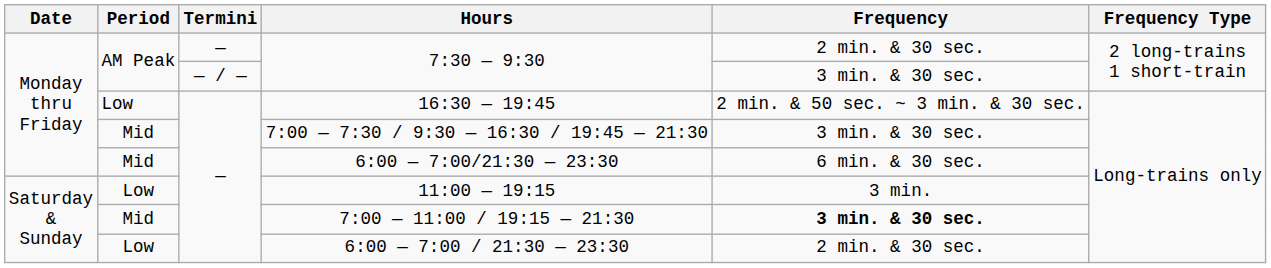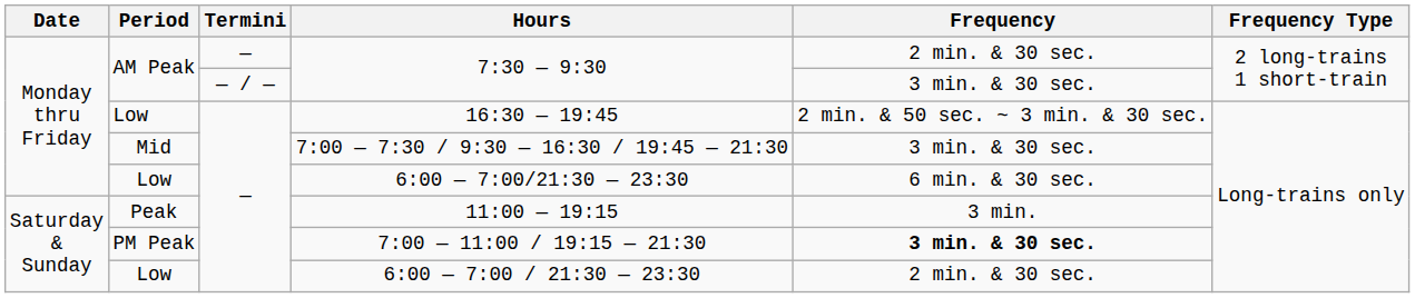 <table class="wikitable">
 <tr>
 <th>Date</th>
 <th>Period</th>
 <th>Termini</th>
 <th>Hours</th>
 <th>Frequency</th>
 <th>Frequency Type</th>
 </tr>
 <tr>
 <td style="text-align:center;" rowspan="5">Monday<br>thru<br>Friday</td>
 <td style="text-align:center;" rowspan="2">AM Peak</td>
 <td style="text-align:center;">—</td>
 <td style="text-align:center;" rowspan="2">7:30 — 9:30</td>
 <td style="text-align:center;">2 min. & 30 sec.</td>
 <td style="text-align:center;" rowspan="2">2 long-trains<br>1 short-train</td>
 </tr>
 <tr>
 <td style="text-align:center;">— / —</td>
 <td style="text-align:center;">3 min. & 30 sec.</td>
 </tr>
 <tr>
 <td>Low</td>
 <td style="text-align:center;" rowspan="6">—</td>
 <td style="text-align:center;">16:30 — 19:45</td>
 <td style="text-align:center;">2 min. & 50 sec. ~ 3 min. & 30 sec.</td>
 <td style="text-align:center;" rowspan="6">Long-trains only</td>
 </tr>
 <tr style="text-align:center;">
 <td>Mid</td>
 <td>7:00 — 7:30 / 9:30 — 16:30 / 19:45 — 21:30</td>
 <td>3 min. & 30 sec.</td>
 </tr>
 <tr style="text-align:center;">
-<td>Mid</td>
+<td>Low</td>
 <td>6:00 — 7:00/21:30 — 23:30</td>
 <td>6 min. & 30 sec.</td>
 </tr>
 <tr style="text-align:center;">
 <td rowspan="3">Saturday<br>&<br>Sunday</td>
-<td>Low</td>
+<td>Peak</td>
 <td>11:00 — 19:15</td>
 <td>3 min.</td>
 </tr>
 <tr style="text-align:center;">
-<td>Mid</td>
+<td style="text-align:center;">PM Peak</td>
 <td>7:00 — 11:00 / 19:15 — 21:30</td>
 <td><strong>3 min. & 30 sec.</strong></td>
 </tr>
 <tr style="text-align:center;">
 <td>Low</td>
 <td>6:00 — 7:00 / 21:30 — 23:30</td>
 <td style="text-align:center;">2 min. & 30 sec.</td>
 </tr>
 </table>
